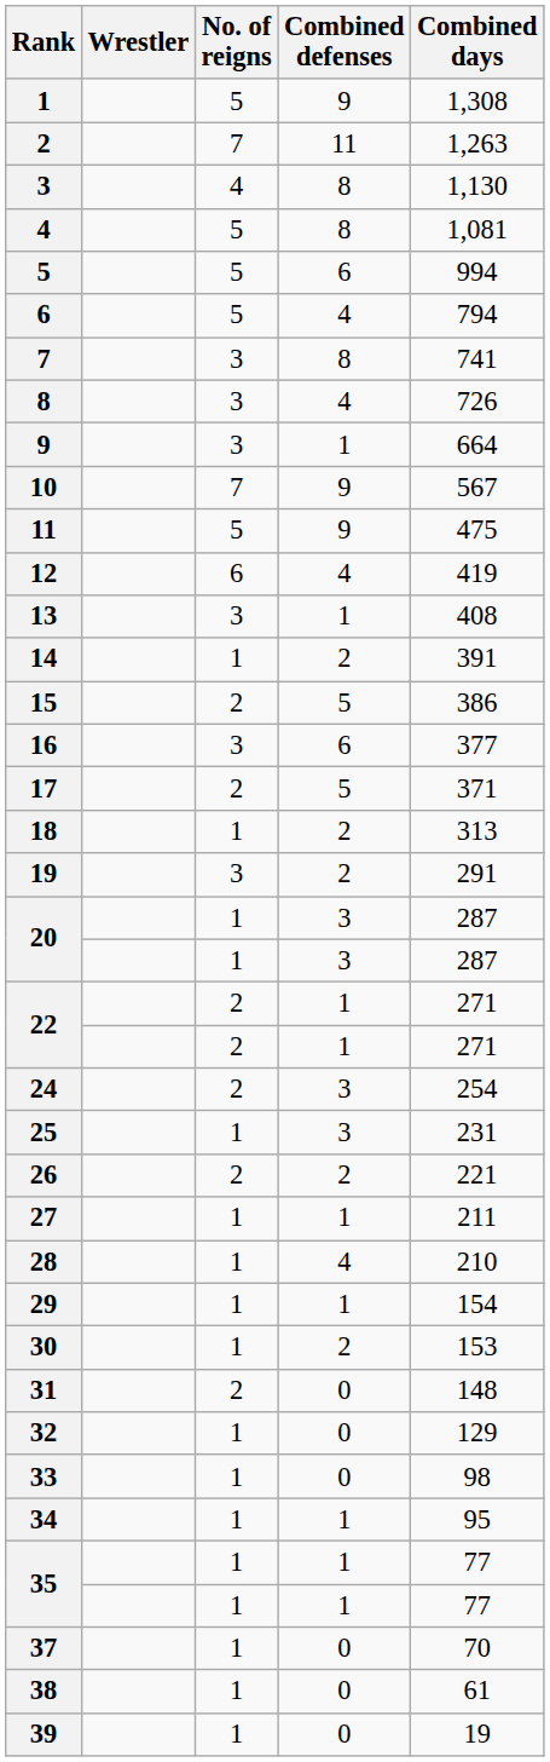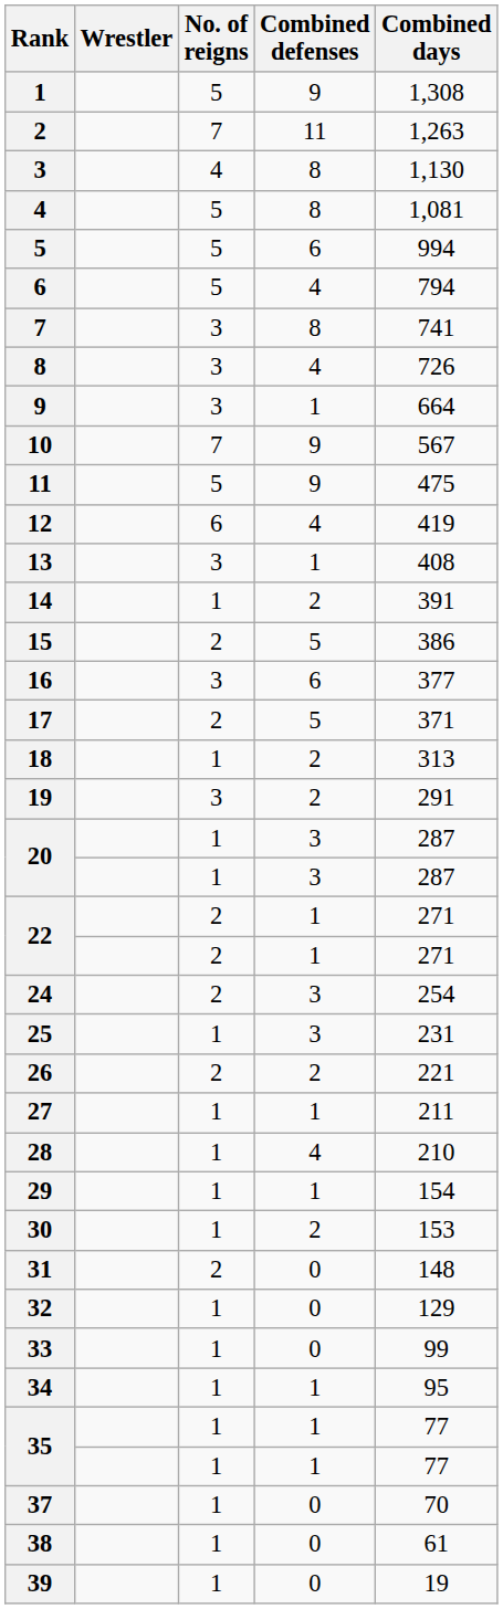 <table class="wikitable sortable" style="text-align: center">
 <tr>
 <th>Rank</th>
 <th>Wrestler</th>
 <th>No. of<br>reigns</th>
 <th>Combined<br>defenses</th>
 <th>Combined<br>days</th>
 </tr>
 <tr>
 <th>1</th>
 <td></td>
 <td>5</td>
 <td>9</td>
 <td>1,308</td>
 </tr>
 <tr>
 <th>2</th>
 <td></td>
 <td>7</td>
 <td>11</td>
 <td>1,263</td>
 </tr>
 <tr>
 <th>3</th>
 <td></td>
 <td>4</td>
 <td>8</td>
 <td>1,130</td>
 </tr>
 <tr>
 <th>4</th>
 <td></td>
 <td>5</td>
 <td>8</td>
 <td>1,081</td>
 </tr>
 <tr>
 <th>5</th>
 <td></td>
 <td>5</td>
 <td>6</td>
 <td>994</td>
 </tr>
 <tr>
 <th>6</th>
 <td></td>
 <td>5</td>
 <td>4</td>
 <td>794</td>
 </tr>
 <tr>
 <th>7</th>
 <td></td>
 <td>3</td>
 <td>8</td>
 <td>741</td>
 </tr>
 <tr>
 <th>8</th>
 <td></td>
 <td>3</td>
 <td>4</td>
 <td>726</td>
 </tr>
 <tr>
 <th>9</th>
 <td></td>
 <td>3</td>
 <td>1</td>
 <td>664</td>
 </tr>
 <tr>
 <th>10</th>
 <td></td>
 <td>7</td>
 <td>9</td>
 <td>567</td>
 </tr>
 <tr>
 <th>11</th>
 <td></td>
 <td>5</td>
 <td>9</td>
 <td>475</td>
 </tr>
 <tr>
 <th>12</th>
 <td></td>
 <td>6</td>
 <td>4</td>
 <td>419</td>
 </tr>
 <tr>
 <th>13</th>
 <td></td>
 <td>3</td>
 <td>1</td>
 <td>408</td>
 </tr>
 <tr>
 <th>14</th>
 <td></td>
 <td>1</td>
 <td>2</td>
 <td>391</td>
 </tr>
 <tr>
 <th>15</th>
 <td></td>
 <td>2</td>
 <td>5</td>
 <td>386</td>
 </tr>
 <tr>
 <th>16</th>
 <td></td>
 <td>3</td>
 <td>6</td>
 <td>377</td>
 </tr>
 <tr>
 <th>17</th>
 <td></td>
 <td>2</td>
 <td>5</td>
 <td>371</td>
 </tr>
 <tr>
 <th>18</th>
 <td></td>
 <td>1</td>
 <td>2</td>
 <td>313</td>
 </tr>
 <tr>
 <th>19</th>
 <td></td>
 <td>3</td>
 <td>2</td>
 <td>291</td>
 </tr>
 <tr>
 <th rowspan="2">20</th>
 <td></td>
 <td>1</td>
 <td>3</td>
 <td>287</td>
 </tr>
 <tr>
 <td></td>
 <td>1</td>
 <td>3</td>
 <td>287</td>
 </tr>
 <tr>
 <th rowspan="2">22</th>
 <td></td>
 <td>2</td>
 <td>1</td>
 <td>271</td>
 </tr>
 <tr>
 <td></td>
 <td>2</td>
 <td>1</td>
 <td>271</td>
 </tr>
 <tr>
 <th>24</th>
 <td></td>
 <td>2</td>
 <td>3</td>
 <td>254</td>
 </tr>
 <tr>
 <th>25</th>
 <td></td>
 <td>1</td>
 <td>3</td>
 <td>231</td>
 </tr>
 <tr>
 <th>26</th>
 <td></td>
 <td>2</td>
 <td>2</td>
 <td>221</td>
 </tr>
 <tr>
 <th>27</th>
 <td></td>
 <td>1</td>
 <td>1</td>
 <td>211</td>
 </tr>
 <tr>
 <th>28</th>
 <td></td>
 <td>1</td>
 <td>4</td>
 <td>210</td>
 </tr>
 <tr>
 <th>29</th>
 <td></td>
 <td>1</td>
 <td>1</td>
 <td>154</td>
 </tr>
 <tr>
 <th>30</th>
 <td></td>
 <td>1</td>
 <td>2</td>
 <td>153</td>
 </tr>
 <tr>
 <th>31</th>
 <td></td>
 <td>2</td>
 <td>0</td>
 <td>148</td>
 </tr>
 <tr>
 <th>32</th>
 <td></td>
 <td>1</td>
 <td>0</td>
 <td>129</td>
 </tr>
 <tr>
 <th>33</th>
 <td></td>
 <td>1</td>
 <td>0</td>
-<td>98</td>
+<td>99</td>
 </tr>
 <tr>
 <th>34</th>
 <td></td>
 <td>1</td>
 <td>1</td>
 <td>95</td>
 </tr>
 <tr>
 <th rowspan="2">35</th>
 <td></td>
 <td>1</td>
 <td>1</td>
 <td>77</td>
 </tr>
 <tr>
 <td></td>
 <td>1</td>
 <td>1</td>
 <td>77</td>
 </tr>
 <tr>
 <th>37</th>
 <td></td>
 <td>1</td>
 <td>0</td>
 <td>70</td>
 </tr>
 <tr>
 <th>38</th>
 <td></td>
 <td>1</td>
 <td>0</td>
 <td>61</td>
 </tr>
 <tr>
 <th>39</th>
 <td></td>
 <td>1</td>
 <td>0</td>
 <td>19</td>
 </tr>
 </table>
